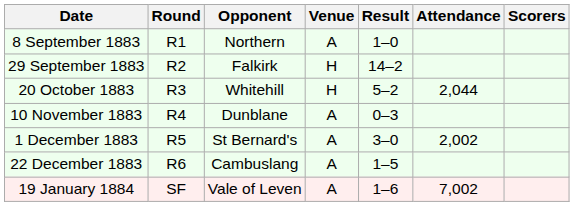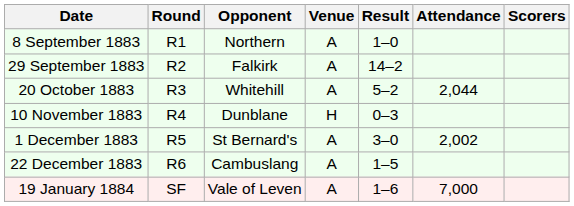 <table class="wikitable sortable" style="font-size:100%; text-align:center">
 <tr>
 <th>Date</th>
 <th>Round</th>
 <th>Opponent</th>
 <th>Venue</th>
 <th>Result</th>
 <th>Attendance</th>
 <th>Scorers</th>
 </tr>
 <tr bgcolor = "#EEFFEE">
 <td>8 September 1883</td>
 <td>R1</td>
 <td>Northern</td>
 <td>A</td>
 <td>1–0</td>
 <td></td>
 <td></td>
 </tr>
 <tr bgcolor = "#EEFFEE">
 <td>29 September 1883</td>
 <td>R2</td>
 <td>Falkirk</td>
-<td>H</td>
+<td>A</td>
 <td>14–2</td>
 <td></td>
 <td></td>
 </tr>
 <tr bgcolor = "#EEFFEE">
 <td>20 October 1883</td>
 <td>R3</td>
 <td>Whitehill</td>
-<td>H</td>
+<td>A</td>
 <td>5–2</td>
 <td>2,044</td>
 <td></td>
 </tr>
 <tr bgcolor = "#EEFFEE">
 <td>10 November 1883</td>
 <td>R4</td>
 <td>Dunblane</td>
-<td>A</td>
+<td>H</td>
 <td>0–3</td>
 <td></td>
 <td></td>
 </tr>
 <tr bgcolor = "#EEFFEE">
 <td>1 December 1883</td>
 <td>R5</td>
 <td>St Bernard's</td>
 <td>A</td>
 <td>3–0</td>
 <td>2,002</td>
 <td></td>
 </tr>
 <tr bgcolor = "#EEFFEE">
 <td>22 December 1883</td>
 <td>R6</td>
 <td>Cambuslang</td>
 <td>A</td>
 <td>1–5</td>
 <td></td>
 <td></td>
 </tr>
 <tr bgcolor = "#FFEEEE">
 <td>19 January 1884</td>
 <td>SF</td>
 <td>Vale of Leven</td>
 <td>A</td>
 <td>1–6</td>
-<td>7,002</td>
+<td>7,000</td>
 <td></td>
 </tr>
 </table>
